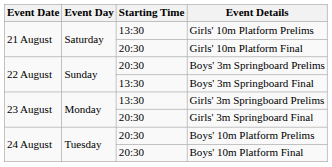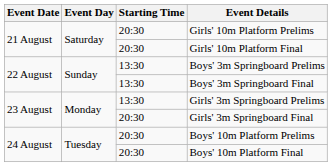 <table class="wikitable">
 <tr>
 <th>Event Date</th>
 <th>Event Day</th>
 <th>Starting Time</th>
 <th>Event Details</th>
 </tr>
 <tr>
 <td rowspan=2>21 August</td>
 <td rowspan=2>Saturday</td>
-<td>13:30</td>
+<td>20:30</td>
 <td>Girls' 10m Platform Prelims</td>
 </tr>
 <tr>
 <td>20:30</td>
 <td>Girls' 10m Platform Final</td>
 </tr>
 <tr>
 <td rowspan=2>22 August</td>
 <td rowspan=2>Sunday</td>
-<td>20:30</td>
+<td>13:30</td>
 <td>Boys' 3m Springboard Prelims</td>
 </tr>
 <tr>
 <td>13:30</td>
 <td>Boys' 3m Springboard Final</td>
 </tr>
 <tr>
 <td rowspan=2>23 August</td>
 <td rowspan=2>Monday</td>
 <td>13:30</td>
 <td>Girls' 3m Springboard Prelims</td>
 </tr>
 <tr>
 <td>20:30</td>
 <td>Girls' 3m Springboard Final</td>
 </tr>
 <tr>
 <td rowspan=2>24 August</td>
 <td rowspan=2>Tuesday</td>
 <td>20:30</td>
 <td>Boys' 10m Platform Prelims</td>
 </tr>
 <tr>
 <td>20:30</td>
 <td>Boys' 10m Platform Final</td>
 </tr>
 </table>
